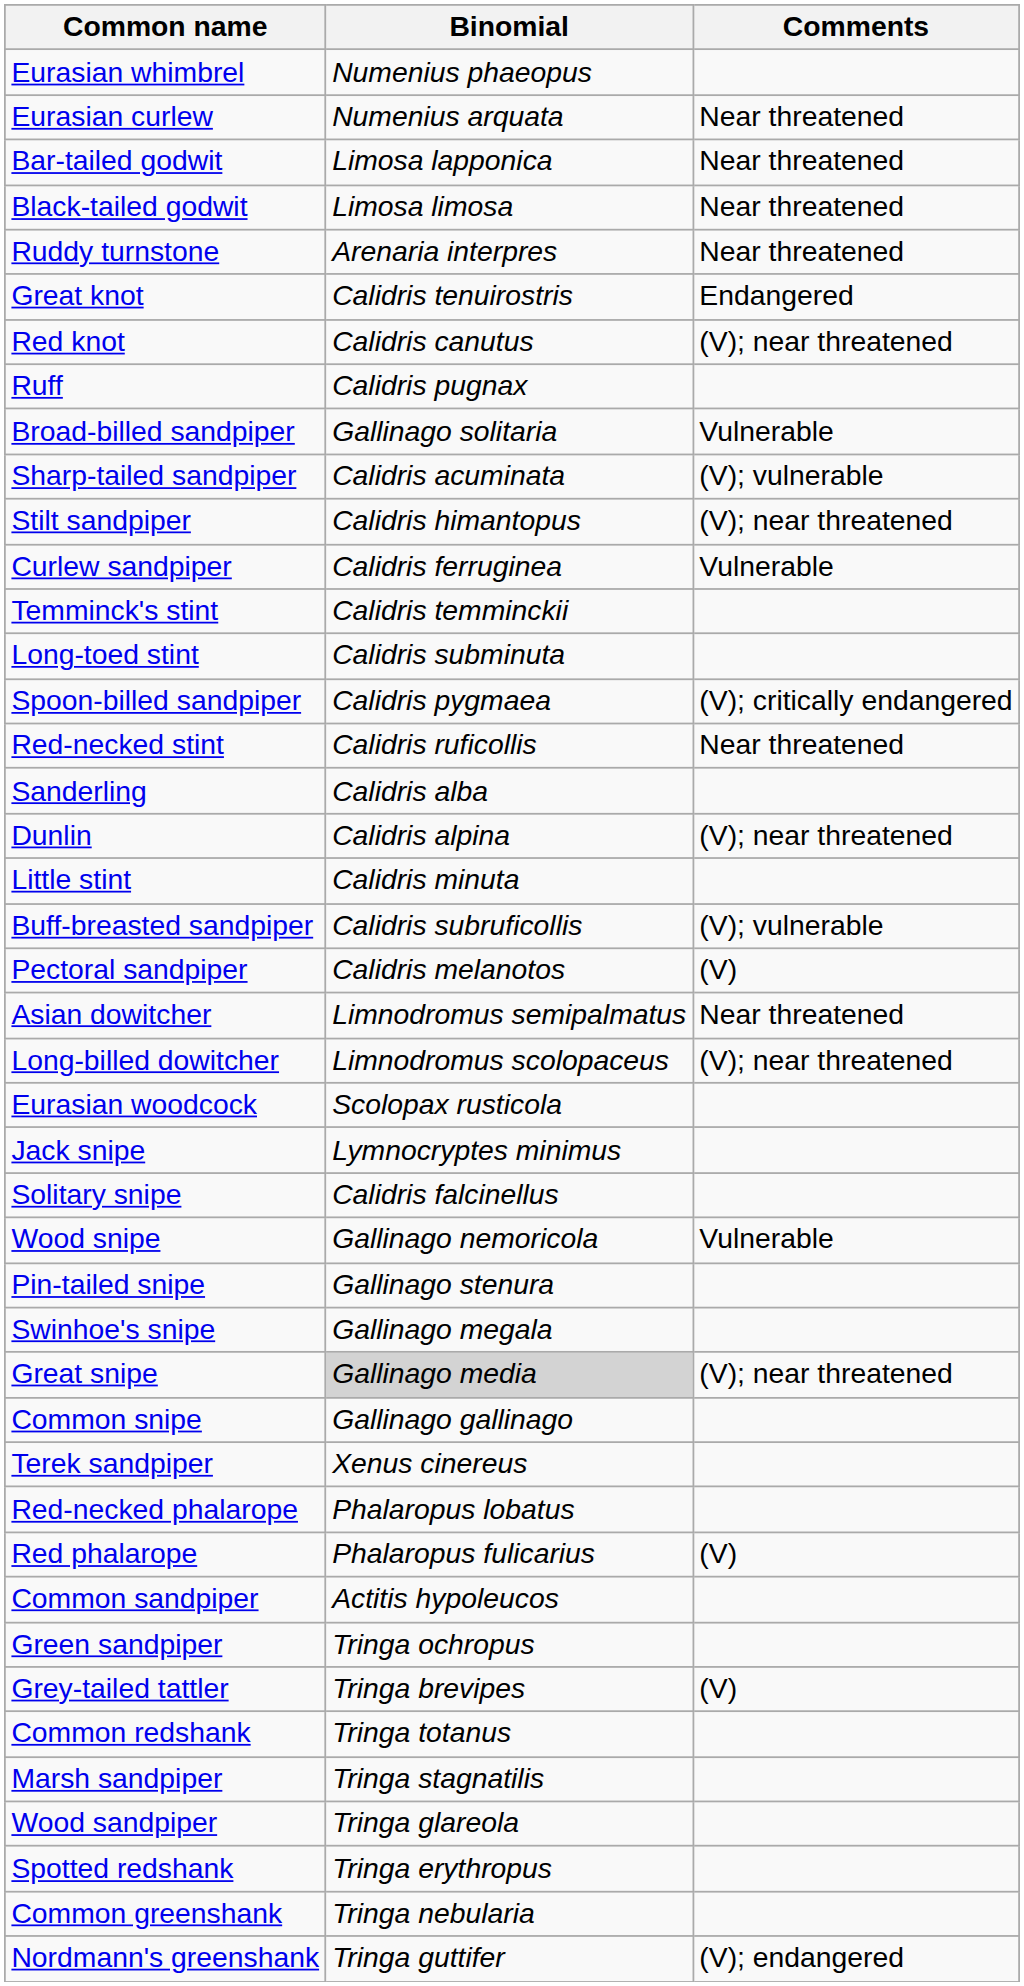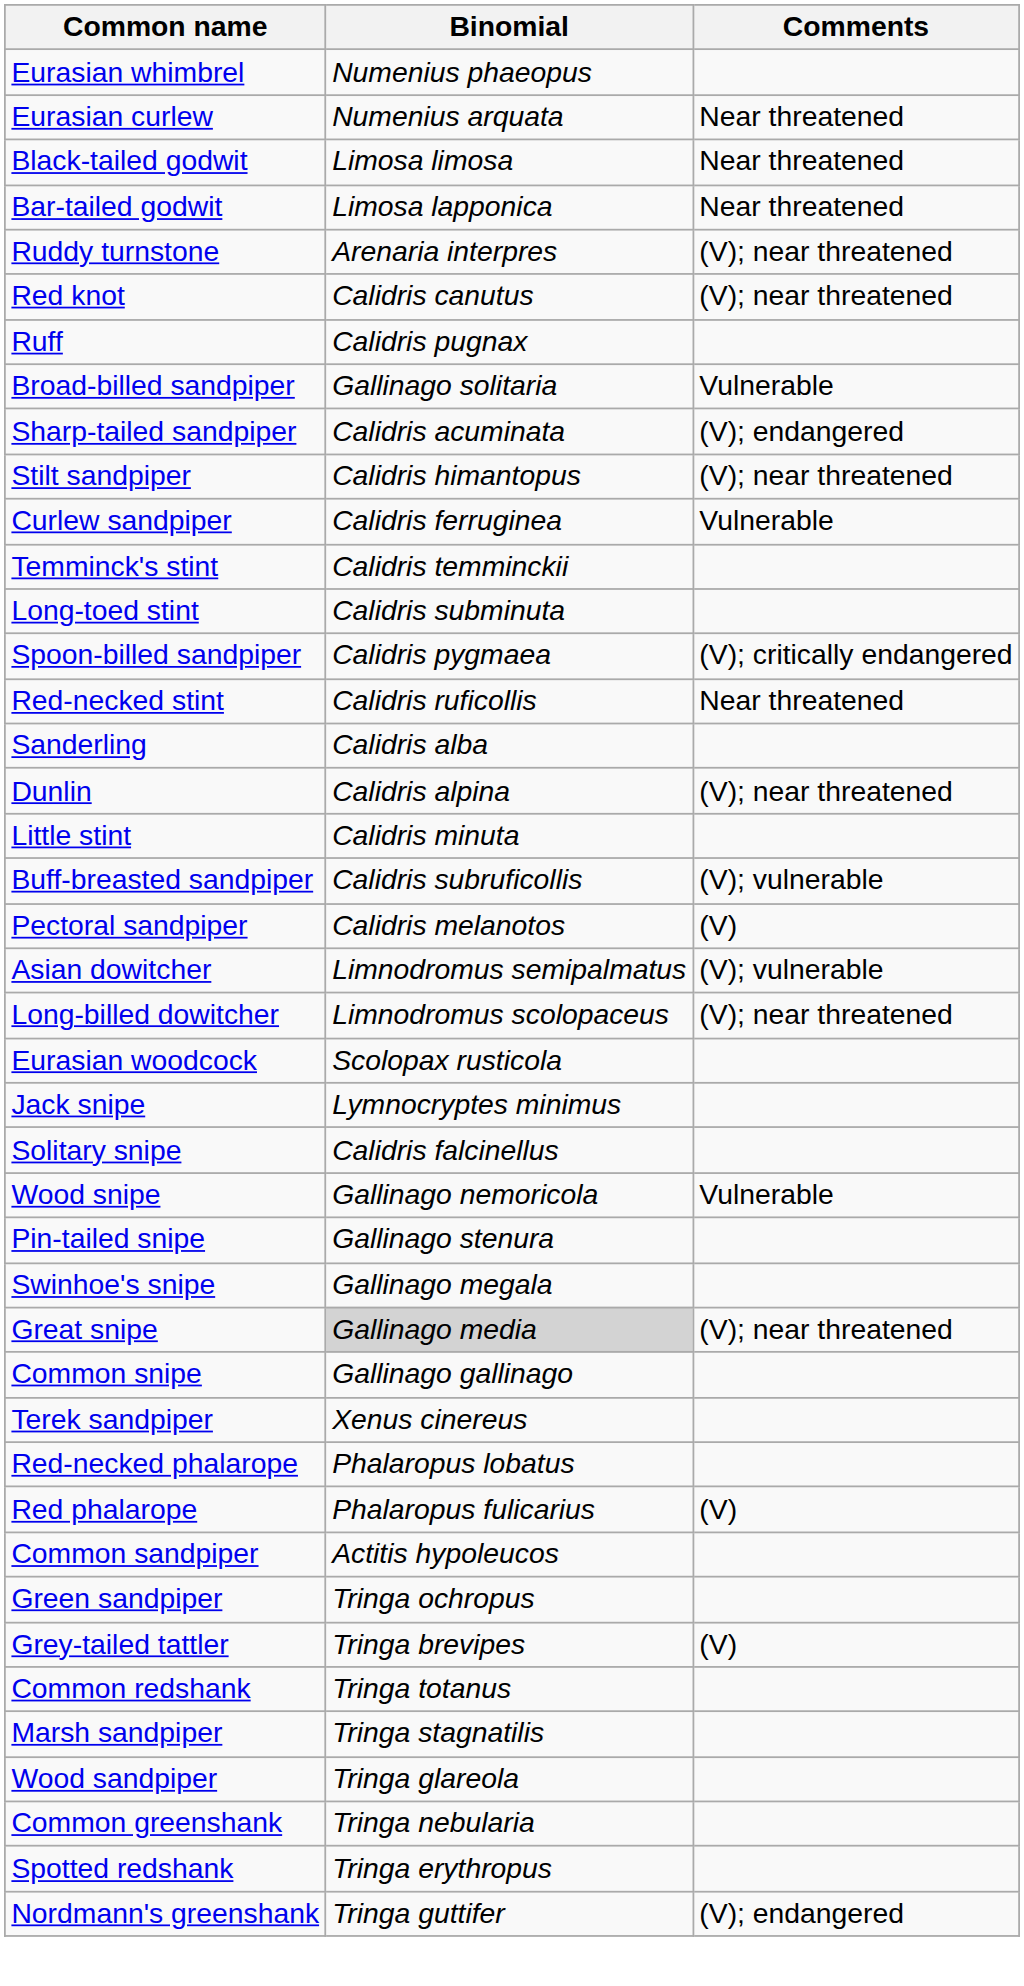 <table class="wikitable">
 <tr>
 <th>Common name</th>
 <th>Binomial</th>
 <th>Comments</th>
 </tr>
 <tr>
 <td><a href='#'>Eurasian whimbrel</a></td>
 <td><em>Numenius phaeopus</em></td>
 <td></td>
 </tr>
 <tr>
 <td><a href='#'>Eurasian curlew</a></td>
 <td><em>Numenius arquata</em></td>
 <td>Near threatened</td>
 </tr>
 <tr>
+<td><a href='#'>Black-tailed godwit</a></td>
+<td><em>Limosa limosa</em></td>
+<td>Near threatened</td>
+</tr>
+<tr>
 <td><a href='#'>Bar-tailed godwit</a></td>
 <td><em>Limosa lapponica</em></td>
 <td>Near threatened</td>
 </tr>
 <tr>
-<td><a href='#'>Black-tailed godwit</a></td>
-<td><em>Limosa limosa</em></td>
-<td>Near threatened</td>
-</tr>
-<tr>
 <td><a href='#'>Ruddy turnstone</a></td>
 <td><em>Arenaria interpres</em></td>
-<td>Near threatened</td>
-</tr>
-<tr>
-<td><a href='#'>Great knot</a></td>
-<td><em>Calidris tenuirostris</em></td>
-<td>Endangered</td>
+<td>(V); near threatened</td>
 </tr>
 <tr>
 <td><a href='#'>Red knot</a></td>
 <td><em>Calidris canutus</em></td>
 <td>(V); near threatened</td>
 </tr>
 <tr>
 <td><a href='#'>Ruff</a></td>
 <td><em>Calidris pugnax</em></td>
 <td></td>
 </tr>
 <tr>
 <td><a href='#'>Broad-billed sandpiper</a></td>
 <td><em>Gallinago solitaria</em></td>
 <td>Vulnerable</td>
 </tr>
 <tr>
 <td><a href='#'>Sharp-tailed sandpiper</a></td>
 <td><em>Calidris acuminata</em></td>
-<td>(V); vulnerable</td>
+<td>(V); endangered</td>
 </tr>
 <tr>
 <td><a href='#'>Stilt sandpiper</a></td>
 <td><em>Calidris himantopus</em></td>
 <td>(V); near threatened</td>
 </tr>
 <tr>
 <td><a href='#'>Curlew sandpiper</a></td>
 <td><em>Calidris ferruginea</em></td>
 <td>Vulnerable</td>
 </tr>
 <tr>
 <td><a href='#'>Temminck's stint</a></td>
 <td><em>Calidris temminckii</em></td>
 <td></td>
 </tr>
 <tr>
 <td><a href='#'>Long-toed stint</a></td>
 <td><em>Calidris subminuta</em></td>
 <td></td>
 </tr>
 <tr>
 <td><a href='#'>Spoon-billed sandpiper</a></td>
 <td><em>Calidris pygmaea</em></td>
 <td>(V); critically endangered</td>
 </tr>
 <tr>
 <td><a href='#'>Red-necked stint</a></td>
 <td><em>Calidris ruficollis</em></td>
 <td>Near threatened</td>
 </tr>
 <tr>
 <td><a href='#'>Sanderling</a></td>
 <td><em>Calidris alba</em></td>
 <td></td>
 </tr>
 <tr>
 <td><a href='#'>Dunlin</a></td>
 <td><em>Calidris alpina</em></td>
 <td>(V); near threatened</td>
 </tr>
 <tr>
 <td><a href='#'>Little stint</a></td>
 <td><em>Calidris minuta</em></td>
 <td></td>
 </tr>
 <tr>
 <td><a href='#'>Buff-breasted sandpiper</a></td>
 <td><em>Calidris subruficollis</em></td>
 <td>(V); vulnerable</td>
 </tr>
 <tr>
 <td><a href='#'>Pectoral sandpiper</a></td>
 <td><em>Calidris melanotos</em></td>
 <td>(V)</td>
 </tr>
 <tr>
 <td><a href='#'>Asian dowitcher</a></td>
 <td><em>Limnodromus semipalmatus</em></td>
-<td>Near threatened</td>
+<td>(V); vulnerable</td>
 </tr>
 <tr>
 <td><a href='#'>Long-billed dowitcher</a></td>
 <td><em>Limnodromus scolopaceus</em></td>
 <td>(V); near threatened</td>
 </tr>
 <tr>
 <td><a href='#'>Eurasian woodcock</a></td>
 <td><em>Scolopax rusticola</em></td>
 <td></td>
 </tr>
 <tr>
 <td><a href='#'>Jack snipe</a></td>
 <td><em>Lymnocryptes minimus</em></td>
 <td></td>
 </tr>
 <tr>
 <td><a href='#'>Solitary snipe</a></td>
 <td><em>Calidris falcinellus</em></td>
 <td></td>
 </tr>
 <tr>
 <td><a href='#'>Wood snipe</a></td>
 <td><em>Gallinago nemoricola</em></td>
 <td>Vulnerable</td>
 </tr>
 <tr>
 <td><a href='#'>Pin-tailed snipe</a></td>
 <td><em>Gallinago stenura</em></td>
 <td></td>
 </tr>
 <tr>
 <td><a href='#'>Swinhoe's snipe</a></td>
 <td><em>Gallinago megala</em></td>
 <td></td>
 </tr>
 <tr>
 <td><a href='#'>Great snipe</a></td>
 <td style="background: lightgrey;"><em>Gallinago media</em></td>
 <td>(V); near threatened</td>
 </tr>
 <tr>
 <td><a href='#'>Common snipe</a></td>
 <td><em>Gallinago gallinago</em></td>
 <td></td>
 </tr>
 <tr>
 <td><a href='#'>Terek sandpiper</a></td>
 <td><em>Xenus cinereus</em></td>
 <td></td>
 </tr>
 <tr>
 <td><a href='#'>Red-necked phalarope</a></td>
 <td><em>Phalaropus lobatus</em></td>
 <td></td>
 </tr>
 <tr>
 <td><a href='#'>Red phalarope</a></td>
 <td><em>Phalaropus fulicarius</em></td>
 <td>(V)</td>
 </tr>
 <tr>
 <td><a href='#'>Common sandpiper</a></td>
 <td><em>Actitis hypoleucos</em></td>
 <td></td>
 </tr>
 <tr>
 <td><a href='#'>Green sandpiper</a></td>
 <td><em>Tringa ochropus</em></td>
 <td></td>
 </tr>
 <tr>
 <td><a href='#'>Grey-tailed tattler</a></td>
 <td><em>Tringa brevipes</em></td>
 <td>(V)</td>
 </tr>
 <tr>
 <td><a href='#'>Common redshank</a></td>
 <td><em>Tringa totanus</em></td>
 <td></td>
 </tr>
 <tr>
 <td><a href='#'>Marsh sandpiper</a></td>
 <td><em>Tringa stagnatilis</em></td>
 <td></td>
 </tr>
 <tr>
 <td><a href='#'>Wood sandpiper</a></td>
 <td><em>Tringa glareola</em></td>
 <td></td>
 </tr>
 <tr>
-<td><a href='#'>Spotted redshank</a></td>
-<td><em>Tringa erythropus</em></td>
+<td><a href='#'>Common greenshank</a></td>
+<td><em>Tringa nebularia</em></td>
 <td></td>
 </tr>
 <tr>
-<td><a href='#'>Common greenshank</a></td>
-<td><em>Tringa nebularia</em></td>
+<td><a href='#'>Spotted redshank</a></td>
+<td><em>Tringa erythropus</em></td>
 <td></td>
 </tr>
 <tr>
 <td><a href='#'>Nordmann's greenshank</a></td>
 <td><em>Tringa guttifer</em></td>
 <td>(V); endangered</td>
 </tr>
 </table>
